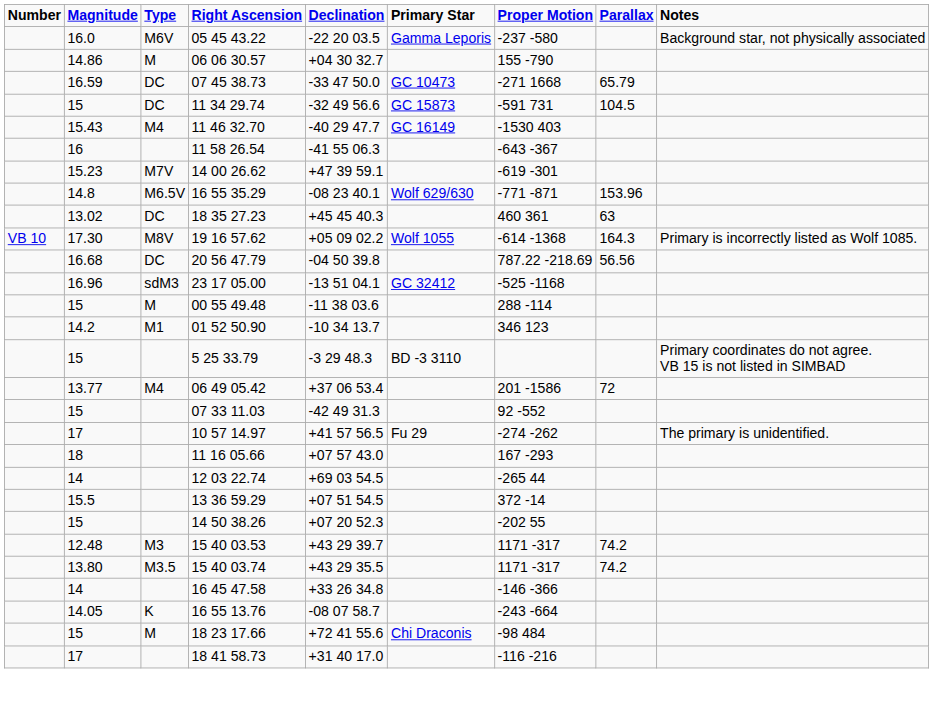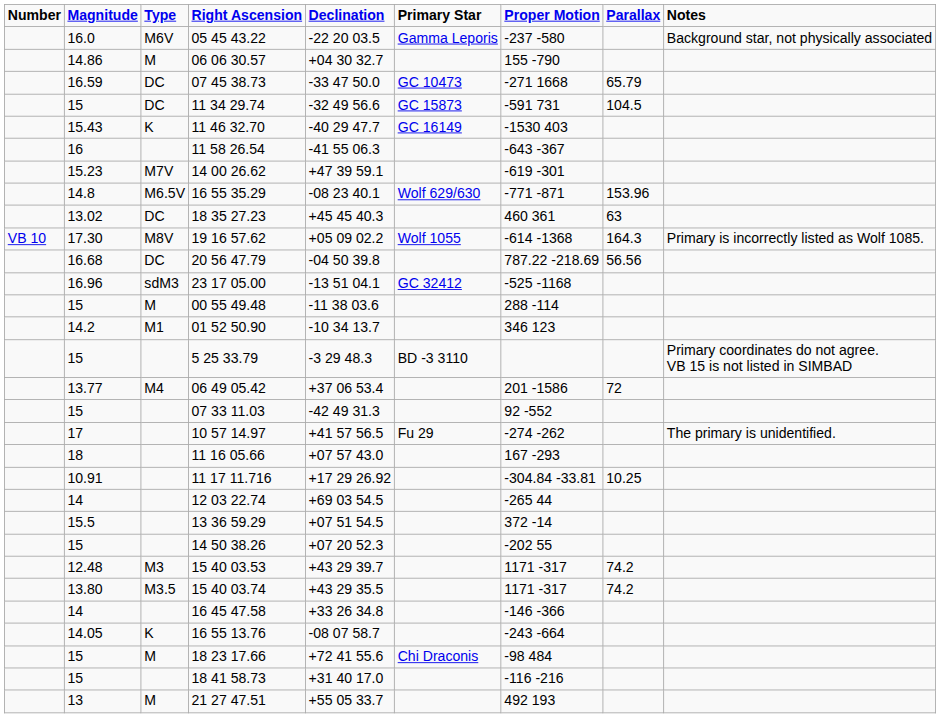 <table class='wikitable' style="margin: 1em; margin-top: 0;">
 <tr>
 <td><strong>Number</strong></td>
 <td><strong><a href='#'>Magnitude</a></strong></td>
 <td><strong><a href='#'>Type</a></strong></td>
 <td><strong><a href='#'>Right Ascension</a></strong></td>
 <td><strong><a href='#'>Declination</a></strong></td>
 <td><strong>Primary Star</strong></td>
 <td><strong><a href='#'>Proper Motion</a></strong></td>
 <td><strong><a href='#'>Parallax</a></strong></td>
 <td><strong>Notes</strong></td>
 </tr>
 <tr>
 <td></td>
 <td>16.0</td>
 <td>M6V</td>
 <td>05 45 43.22</td>
 <td>-22 20 03.5</td>
 <td><a href='#'>Gamma Leporis</a></td>
 <td>-237 -580</td>
 <td></td>
 <td>Background star, not physically associated</td>
 </tr>
 <tr>
 <td></td>
 <td>14.86</td>
 <td>M</td>
 <td>06 06 30.57</td>
 <td>+04 30 32.7</td>
 <td></td>
 <td>155 -790</td>
 <td></td>
 <td></td>
 </tr>
 <tr>
 <td></td>
 <td>16.59</td>
 <td>DC</td>
 <td>07 45 38.73</td>
 <td>-33 47 50.0</td>
 <td><a href='#'>GC 10473</a></td>
 <td>-271 1668</td>
 <td>65.79</td>
 <td></td>
 </tr>
 <tr>
 <td></td>
 <td>15</td>
 <td>DC</td>
 <td>11 34 29.74</td>
 <td>-32 49 56.6</td>
 <td><a href='#'>GC 15873</a></td>
 <td>-591 731</td>
 <td>104.5</td>
 <td></td>
 </tr>
 <tr>
 <td></td>
 <td>15.43</td>
-<td>M4</td>
+<td>K</td>
 <td>11 46 32.70</td>
 <td>-40 29 47.7</td>
 <td><a href='#'>GC 16149</a></td>
 <td>-1530 403</td>
 <td></td>
 <td></td>
 </tr>
 <tr>
 <td></td>
 <td>16</td>
 <td></td>
 <td>11 58 26.54</td>
 <td>-41 55 06.3</td>
 <td></td>
 <td>-643 -367</td>
 <td></td>
 <td></td>
 </tr>
 <tr>
 <td></td>
 <td>15.23</td>
 <td>M7V</td>
 <td>14 00 26.62</td>
 <td>+47 39 59.1</td>
 <td></td>
 <td>-619 -301</td>
 <td></td>
 <td></td>
 </tr>
 <tr>
 <td></td>
 <td>14.8</td>
 <td>M6.5V</td>
 <td>16 55 35.29</td>
 <td>-08 23 40.1</td>
 <td><a href='#'>Wolf 629/630</a></td>
 <td>-771 -871</td>
 <td>153.96</td>
 <td></td>
 </tr>
 <tr>
 <td></td>
 <td>13.02</td>
 <td>DC</td>
 <td>18 35 27.23</td>
 <td>+45 45 40.3</td>
 <td></td>
 <td>460 361</td>
 <td>63</td>
 <td></td>
 </tr>
 <tr>
 <td><a href='#'>VB 10</a></td>
 <td>17.30</td>
 <td>M8V</td>
 <td>19 16 57.62</td>
 <td>+05 09 02.2</td>
 <td><a href='#'>Wolf 1055</a></td>
 <td>-614 -1368</td>
 <td>164.3</td>
 <td>Primary is incorrectly listed as Wolf 1085.</td>
 </tr>
 <tr>
 <td></td>
 <td>16.68</td>
 <td>DC</td>
 <td>20 56 47.79</td>
 <td>-04 50 39.8</td>
 <td></td>
 <td>787.22 -218.69</td>
 <td>56.56</td>
 <td></td>
 </tr>
 <tr>
 <td></td>
 <td>16.96</td>
 <td>sdM3</td>
 <td>23 17 05.00</td>
 <td>-13 51 04.1</td>
 <td><a href='#'>GC 32412</a></td>
 <td>-525 -1168</td>
 <td></td>
 <td></td>
 </tr>
 <tr>
 <td></td>
 <td>15</td>
 <td>M</td>
 <td>00 55 49.48</td>
 <td>-11 38 03.6</td>
 <td></td>
 <td>288 -114</td>
 <td></td>
 <td></td>
 </tr>
 <tr>
 <td></td>
 <td>14.2</td>
 <td>M1</td>
 <td>01 52 50.90</td>
 <td>-10 34 13.7</td>
 <td></td>
 <td>346 123</td>
 <td></td>
 <td></td>
 </tr>
 <tr>
 <td></td>
 <td>15</td>
 <td></td>
 <td>5 25 33.79</td>
 <td>-3 29 48.3</td>
 <td>BD -3 3110</td>
 <td></td>
 <td></td>
 <td>Primary coordinates do not agree. <br>VB 15 is not listed in SIMBAD</td>
 </tr>
 <tr>
 <td></td>
 <td>13.77</td>
 <td>M4</td>
 <td>06 49 05.42</td>
 <td>+37 06 53.4</td>
 <td></td>
 <td>201 -1586</td>
 <td>72</td>
 <td></td>
 </tr>
 <tr>
 <td></td>
 <td>15</td>
 <td></td>
 <td>07 33 11.03</td>
 <td>-42 49 31.3</td>
 <td></td>
 <td>92 -552</td>
 <td></td>
 <td></td>
 </tr>
 <tr>
 <td></td>
 <td>17</td>
 <td></td>
 <td>10 57 14.97</td>
 <td>+41 57 56.5</td>
 <td>Fu 29</td>
 <td>-274 -262</td>
 <td></td>
 <td>The primary is unidentified.</td>
 </tr>
 <tr>
 <td></td>
 <td>18</td>
 <td></td>
 <td>11 16 05.66</td>
 <td>+07 57 43.0</td>
 <td></td>
 <td>167 -293</td>
 <td></td>
 <td></td>
 </tr>
 <tr>
 <td></td>
+<td>10.91</td>
+<td></td>
+<td>11 17 11.716</td>
+<td>+17 29 26.92</td>
+<td></td>
+<td>-304.84 -33.81</td>
+<td>10.25</td>
+<td></td>
+</tr>
+<tr>
+<td></td>
 <td>14</td>
 <td></td>
 <td>12 03 22.74</td>
 <td>+69 03 54.5</td>
 <td></td>
 <td>-265 44</td>
 <td></td>
 <td></td>
 </tr>
 <tr>
 <td></td>
 <td>15.5</td>
 <td></td>
 <td>13 36 59.29</td>
 <td>+07 51 54.5</td>
 <td></td>
 <td>372 -14</td>
 <td></td>
 <td></td>
 </tr>
 <tr>
 <td></td>
 <td>15</td>
 <td></td>
 <td>14 50 38.26</td>
 <td>+07 20 52.3</td>
 <td></td>
 <td>-202 55</td>
 <td></td>
 <td></td>
 </tr>
 <tr>
 <td></td>
 <td>12.48</td>
 <td>M3</td>
 <td>15 40 03.53</td>
 <td>+43 29 39.7</td>
 <td></td>
 <td>1171 -317</td>
 <td>74.2</td>
 <td></td>
 </tr>
 <tr>
 <td></td>
 <td>13.80</td>
 <td>M3.5</td>
 <td>15 40 03.74</td>
 <td>+43 29 35.5</td>
 <td></td>
 <td>1171 -317</td>
 <td>74.2</td>
 <td></td>
 </tr>
 <tr>
 <td></td>
 <td>14</td>
 <td></td>
 <td>16 45 47.58</td>
 <td>+33 26 34.8</td>
 <td></td>
 <td>-146 -366</td>
 <td></td>
 <td></td>
 </tr>
 <tr>
 <td></td>
 <td>14.05</td>
 <td>K</td>
 <td>16 55 13.76</td>
 <td>-08 07 58.7</td>
 <td></td>
 <td>-243 -664</td>
 <td></td>
 <td></td>
 </tr>
 <tr>
 <td></td>
 <td>15</td>
 <td>M</td>
 <td>18 23 17.66</td>
 <td>+72 41 55.6</td>
 <td><a href='#'>Chi Draconis</a></td>
 <td>-98 484</td>
 <td></td>
 <td></td>
 </tr>
 <tr>
 <td></td>
-<td>17</td>
+<td>15</td>
 <td></td>
 <td>18 41 58.73</td>
 <td>+31 40 17.0</td>
 <td></td>
 <td>-116 -216</td>
 <td></td>
 <td></td>
 </tr>
+<tr>
+<td></td>
+<td>13</td>
+<td>M</td>
+<td>21 27 47.51</td>
+<td>+55 05 33.7</td>
+<td></td>
+<td>492 193</td>
+<td></td>
+<td></td>
+</tr>
 </table>
